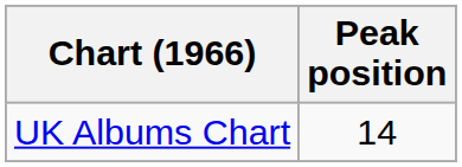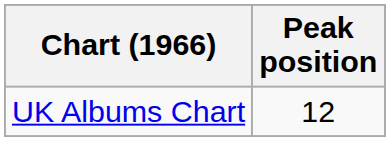 <table class="wikitable">
 <tr>
 <th>Chart (1966)</th>
 <th>Peak<br>position</th>
 </tr>
 <tr>
 <td><a href='#'>UK Albums Chart</a></td>
-<td align="center">14</td>
+<td align="center">12</td>
 </tr>
 </table>
